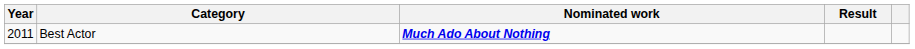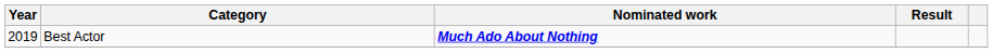 <table class=wikitable>
 <tr>
 <th scope="col" style="width:1em;">Year</th>
 <th scope="col" style="width:29em;">Category</th>
 <th scope="col" style="width:34em;">Nominated work</th>
 <th scope="col" style="width:5em;">Result</th>
 <th scope="col" style="width:1em;"></th>
 </tr>
 <tr>
-<td>2011</td>
+<td>2019</td>
 <td>Best Actor</td>
 <td><strong><em><a href='#'>Much Ado About Nothing</a></em></strong></td>
 <td></td>
 <td></td>
 </tr>
 <tr>
 </tr>
 </table>
